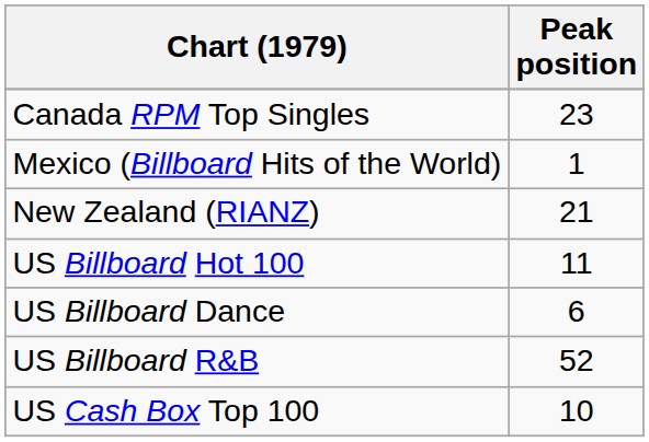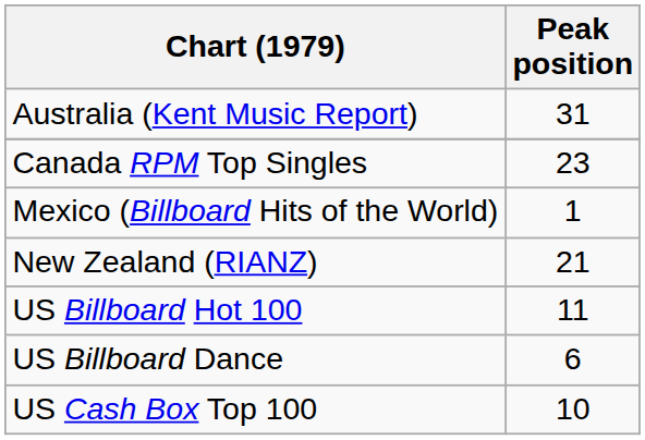 <table class="wikitable sortable">
 <tr>
 <th>Chart (1979)</th>
 <th>Peak<br>position</th>
+</tr>
+<tr>
+<td>Australia (<a href='#'>Kent Music Report</a>)</td>
+<td style="text-align:center;">31</td>
 </tr>
 <tr>
 </tr>
 <tr>
 <td>Canada <em><a href='#'>RPM</a></em> Top Singles</td>
 <td style="text-align:center;">23</td>
 </tr>
 <tr>
 <td>Mexico (<em><a href='#'>Billboard</a></em> Hits of the World)</td>
 <td style="text-align:center;">1</td>
 </tr>
 <tr>
 <td>New Zealand (<a href='#'>RIANZ</a>)</td>
 <td style="text-align:center;">21</td>
 </tr>
 <tr>
 <td>US <em><a href='#'>Billboard</a></em> <a href='#'>Hot 100</a></td>
 <td style="text-align:center;">11</td>
 </tr>
 <tr>
 <td>US <em>Billboard</em> Dance</td>
 <td style="text-align:center;">6</td>
 </tr>
 <tr>
-<td>US <em>Billboard</em> <a href='#'>R&B</a></td>
-<td style="text-align:center;">52</td>
-</tr>
-<tr>
 <td>US <a href='#'><em>Cash Box</em></a> Top 100</td>
 <td align="center">10</td>
 </tr>
 </table>
